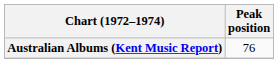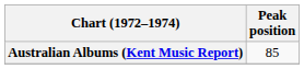 <table class="wikitable sortable plainrowheaders">
 <tr>
 <th scope="col">Chart (1972–1974)</th>
 <th scope="col">Peak<br>position</th>
 </tr>
 <tr>
 <th scope="row">Australian Albums (<a href='#'>Kent Music Report</a>)</th>
-<td align="center">76</td>
+<td align="center">85</td>
 </tr>
 <tr>
 </tr>
 </table>
